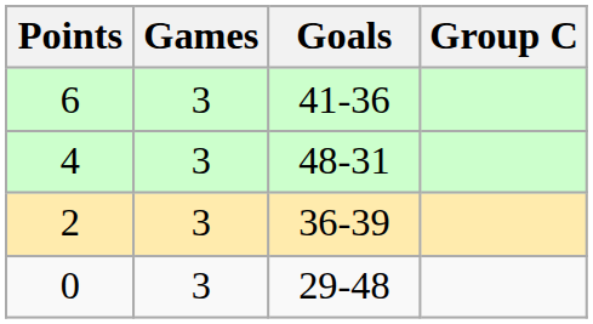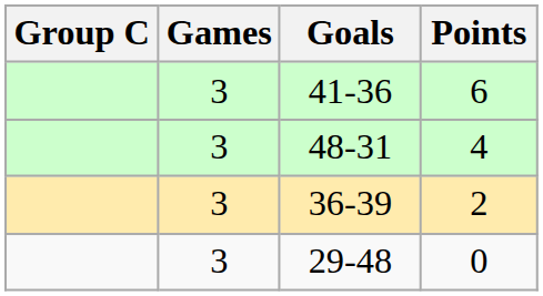 <table class="wikitable" style="text-align:center;">
 <tr>
-<th width="45px">Points</th>
+<th>Group C</th>
 <th width="45px">Games</th>
 <th width="55px">Goals</th>
-<th>Group C</th>
+<th width="45px">Points</th>
 </tr>
 <tr bgcolor="#ccffcc">
-<td>6</td>
+<td align="left"></td>
 <td>3</td>
 <td>41-36</td>
-<td align="left"></td>
+<td>6</td>
 </tr>
 <tr bgcolor="#ccffcc">
-<td>4</td>
+<td align="left"></td>
 <td>3</td>
 <td>48-31</td>
-<td align="left"></td>
+<td>4</td>
 </tr>
 <tr bgcolor="#ffebad">
-<td>2</td>
+<td align="left"></td>
 <td>3</td>
 <td>36-39</td>
-<td align="left"></td>
+<td>2</td>
 </tr>
 <tr>
-<td>0</td>
+<td align="left"></td>
 <td>3</td>
 <td>29-48</td>
-<td align="left"></td>
+<td>0</td>
 </tr>
 </table>
